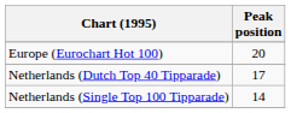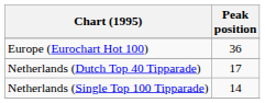 <table class="wikitable sortable">
 <tr>
 <th>Chart (1995)</th>
 <th>Peak<br>position</th>
 </tr>
 <tr>
 </tr>
 <tr>
 </tr>
 <tr>
 </tr>
 <tr>
 <td>Europe (<a href='#'>Eurochart Hot 100</a>)</td>
-<td align="center">20</td>
+<td align="center">36</td>
 </tr>
 <tr>
 </tr>
 <tr>
 </tr>
 <tr>
 </tr>
 <tr>
 <td>Netherlands (<a href='#'>Dutch Top 40 Tipparade</a>)</td>
 <td align="center">17</td>
 </tr>
 <tr>
 <td>Netherlands (<a href='#'>Single Top 100 Tipparade</a>)</td>
 <td align="center">14</td>
 </tr>
 <tr>
 </tr>
 <tr>
 </tr>
 <tr>
 </tr>
 <tr>
 </tr>
 <tr>
 </tr>
 <tr>
 </tr>
 <tr>
 </tr>
 </table>
